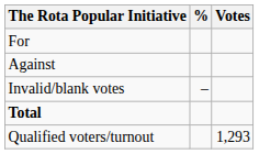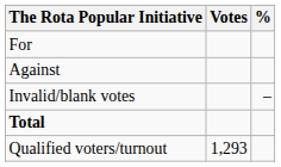 <table class=wikitable style=text-align:right>
 <tr>
 <th>The Rota Popular Initiative</th>
+<th>Votes</th>
 <th>%</th>
-<th>Votes</th>
 </tr>
 <tr>
 <td align=left>For</td>
 <td></td>
 <td></td>
 </tr>
 <tr>
 <td align=left>Against</td>
 <td></td>
 <td></td>
 </tr>
 <tr>
 <td align=left>Invalid/blank votes</td>
+<td></td>
 <td>–</td>
-<td></td>
 </tr>
 <tr>
 <td align=left><strong>Total</strong></td>
 <td><strong> </strong></td>
 <td><strong> </strong></td>
 </tr>
 <tr>
 <td align=left>Qualified voters/turnout</td>
+<td>1,293</td>
 <td></td>
-<td>1,293</td>
 </tr>
 </table>
